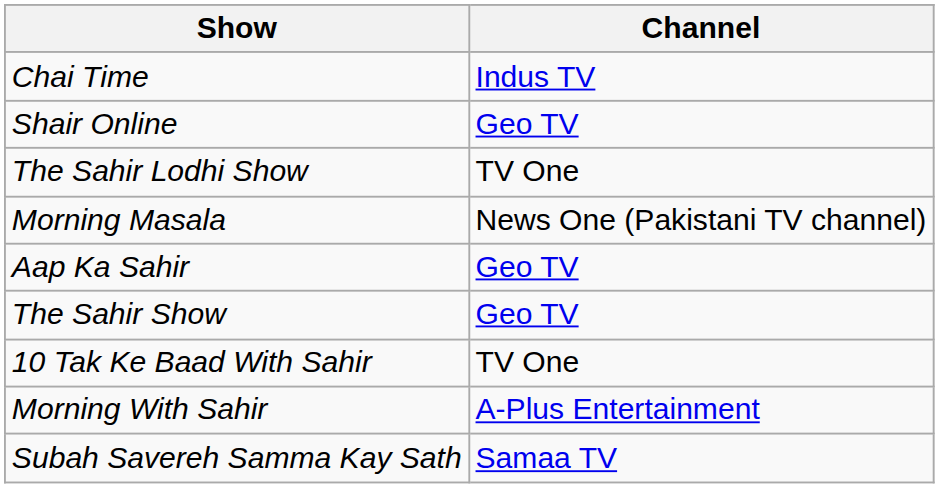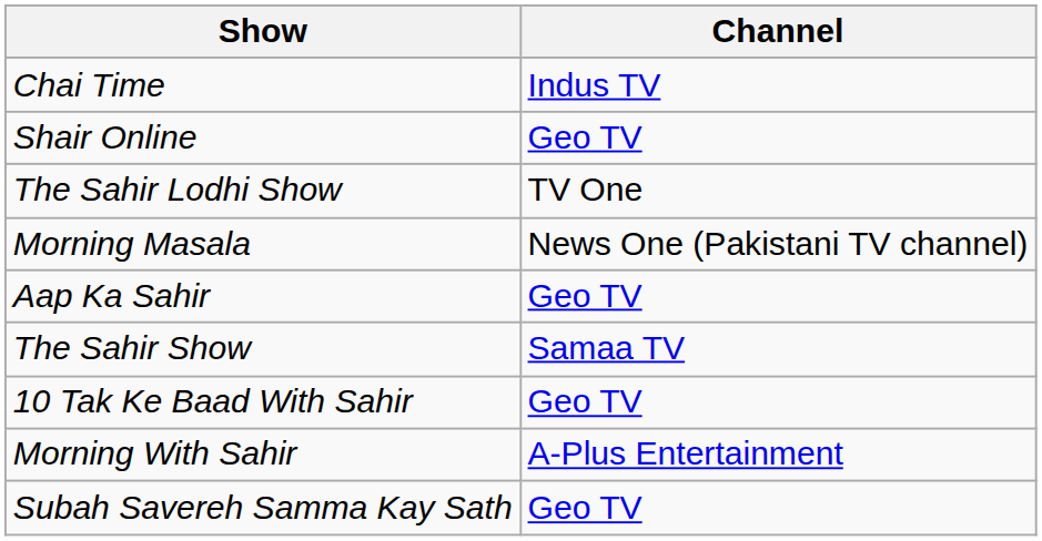 <table class="wikitable sortable">
 <tr>
 <th>Show</th>
 <th>Channel</th>
 </tr>
 <tr>
 <td><em>Chai Time</em></td>
 <td><a href='#'>Indus TV</a></td>
 </tr>
 <tr>
 <td><em>Shair Online</em></td>
 <td><a href='#'>Geo TV</a></td>
 </tr>
 <tr>
 <td><em>The Sahir Lodhi Show</em></td>
 <td>TV One</td>
 </tr>
 <tr>
 <td><em>Morning Masala</em></td>
 <td>News One (Pakistani TV channel)</td>
 </tr>
 <tr>
 <td><em>Aap Ka Sahir</em></td>
 <td><a href='#'>Geo TV</a></td>
 </tr>
 <tr>
 <td><em>The Sahir Show</em></td>
-<td><a href='#'>Geo TV</a></td>
+<td><a href='#'>Samaa TV</a></td>
 </tr>
 <tr>
 <td><em>10 Tak Ke Baad With Sahir</em></td>
-<td>TV One</td>
+<td><a href='#'>Geo TV</a></td>
 </tr>
 <tr>
 <td><em>Morning With Sahir</em></td>
 <td><a href='#'>A-Plus Entertainment</a></td>
 </tr>
 <tr>
 <td><em>Subah Savereh Samma Kay Sath</em></td>
-<td><a href='#'>Samaa TV</a></td>
+<td><a href='#'>Geo TV</a></td>
 </tr>
 </table>
